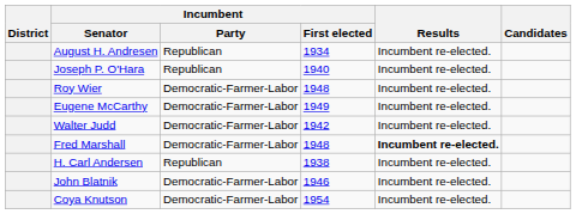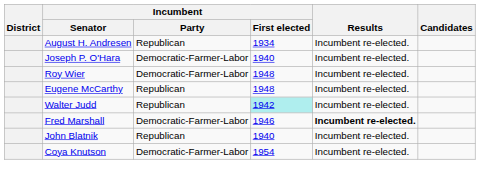 <table class=wikitable>
 <tr valign=bottom>
 <th rowspan=2>District</th>
 <th colspan=3>Incumbent</th>
 <th rowspan=2>Results</th>
 <th rowspan=2>Candidates</th>
 </tr>
 <tr>
 <th>Senator</th>
 <th>Party</th>
 <th>First elected</th>
 </tr>
 <tr>
 <th></th>
 <td><a href='#'>August H. Andresen</a></td>
 <td>Republican</td>
 <td><a href='#'>1934</a></td>
 <td>Incumbent re-elected.</td>
 <td nowrap></td>
 </tr>
 <tr>
 <th></th>
 <td><a href='#'>Joseph P. O'Hara</a></td>
-<td>Republican</td>
+<td>Democratic-Farmer-Labor</td>
 <td><a href='#'>1940</a></td>
 <td>Incumbent re-elected.</td>
 <td nowrap></td>
 </tr>
 <tr>
 <th></th>
 <td><a href='#'>Roy Wier</a></td>
 <td>Democratic-Farmer-Labor</td>
 <td><a href='#'>1948</a></td>
 <td>Incumbent re-elected.</td>
 <td nowrap></td>
 </tr>
 <tr>
 <th></th>
 <td><a href='#'>Eugene McCarthy</a></td>
-<td>Democratic-Farmer-Labor</td>
-<td><a href='#'>1949</a></td>
+<td>Republican</td>
+<td><a href='#'>1948</a></td>
 <td>Incumbent re-elected.</td>
 <td nowrap></td>
 </tr>
 <tr>
 <th></th>
 <td><a href='#'>Walter Judd</a></td>
-<td>Democratic-Farmer-Labor</td>
-<td><a href='#'>1942</a></td>
+<td>Republican</td>
+<td style="background: paleturquoise;"><a href='#'>1942</a></td>
 <td>Incumbent re-elected.</td>
 <td nowrap></td>
 </tr>
 <tr>
 <th></th>
 <td><a href='#'>Fred Marshall</a></td>
 <td>Democratic-Farmer-Labor</td>
-<td><a href='#'>1948</a></td>
+<td><a href='#'>1946</a></td>
 <td><strong>Incumbent re-elected.</strong></td>
 <td nowrap></td>
 </tr>
 <tr>
 <th></th>
-<td><a href='#'>H. Carl Andersen</a></td>
+<td><a href='#'>John Blatnik</a></td>
 <td>Republican</td>
-<td><a href='#'>1938</a></td>
-<td>Incumbent re-elected.</td>
-<td nowrap></td>
-</tr>
-<tr>
-<th></th>
-<td><a href='#'>John Blatnik</a></td>
-<td>Democratic-Farmer-Labor</td>
-<td><a href='#'>1946</a></td>
+<td><a href='#'>1940</a></td>
 <td>Incumbent re-elected.</td>
 <td nowrap></td>
 </tr>
 <tr>
 <th></th>
 <td><a href='#'>Coya Knutson</a></td>
 <td>Democratic-Farmer-Labor</td>
 <td><a href='#'>1954</a></td>
 <td>Incumbent re-elected.</td>
 <td nowrap></td>
 </tr>
 </table>
